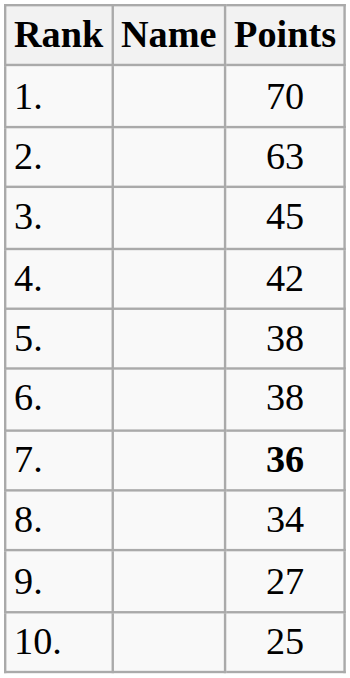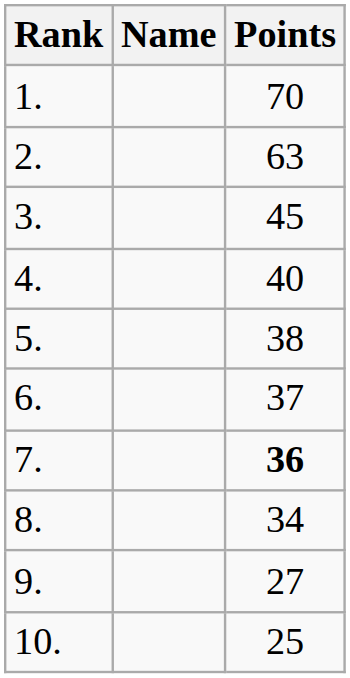 <table class="wikitable sortable">
 <tr>
 <th>Rank</th>
 <th>Name</th>
 <th>Points</th>
 </tr>
 <tr>
 <td>1.</td>
 <td></td>
 <td align=center>70</td>
 </tr>
 <tr>
 <td>2.</td>
 <td></td>
 <td align=center>63</td>
 </tr>
 <tr>
 <td>3.</td>
 <td></td>
 <td align=center>45</td>
 </tr>
 <tr>
 <td>4.</td>
 <td></td>
-<td align=center>42</td>
+<td align=center>40</td>
 </tr>
 <tr>
 <td>5.</td>
 <td></td>
 <td align=center>38</td>
 </tr>
 <tr>
 <td>6.</td>
 <td></td>
-<td align=center>38</td>
+<td align=center>37</td>
 </tr>
 <tr>
 <td>7.</td>
 <td></td>
 <td align=center><strong>36</strong></td>
 </tr>
 <tr>
 <td>8.</td>
 <td></td>
 <td align=center>34</td>
 </tr>
 <tr>
 <td>9.</td>
 <td></td>
 <td align=center>27</td>
 </tr>
 <tr>
 <td>10.</td>
 <td></td>
 <td align=center>25</td>
 </tr>
 </table>
